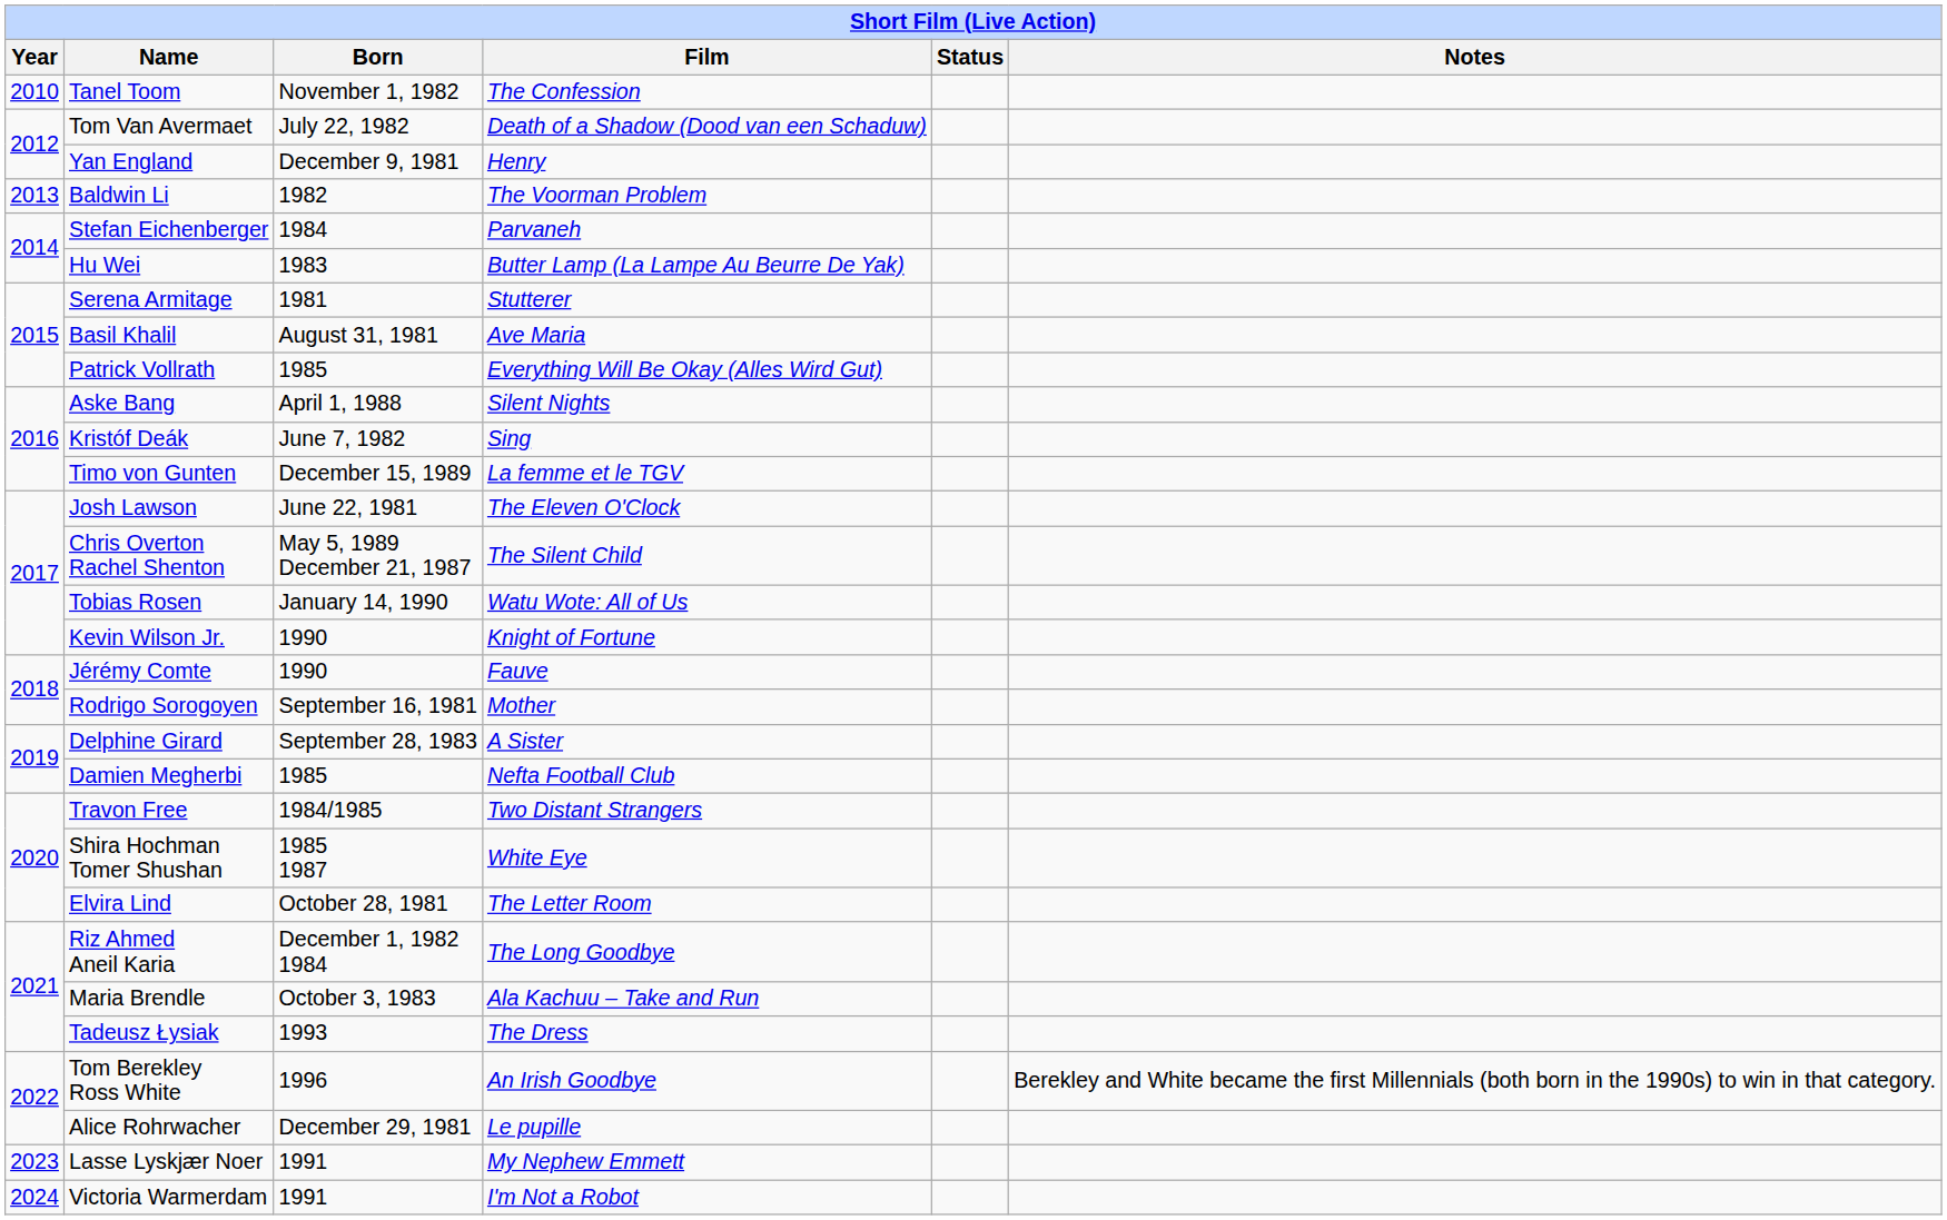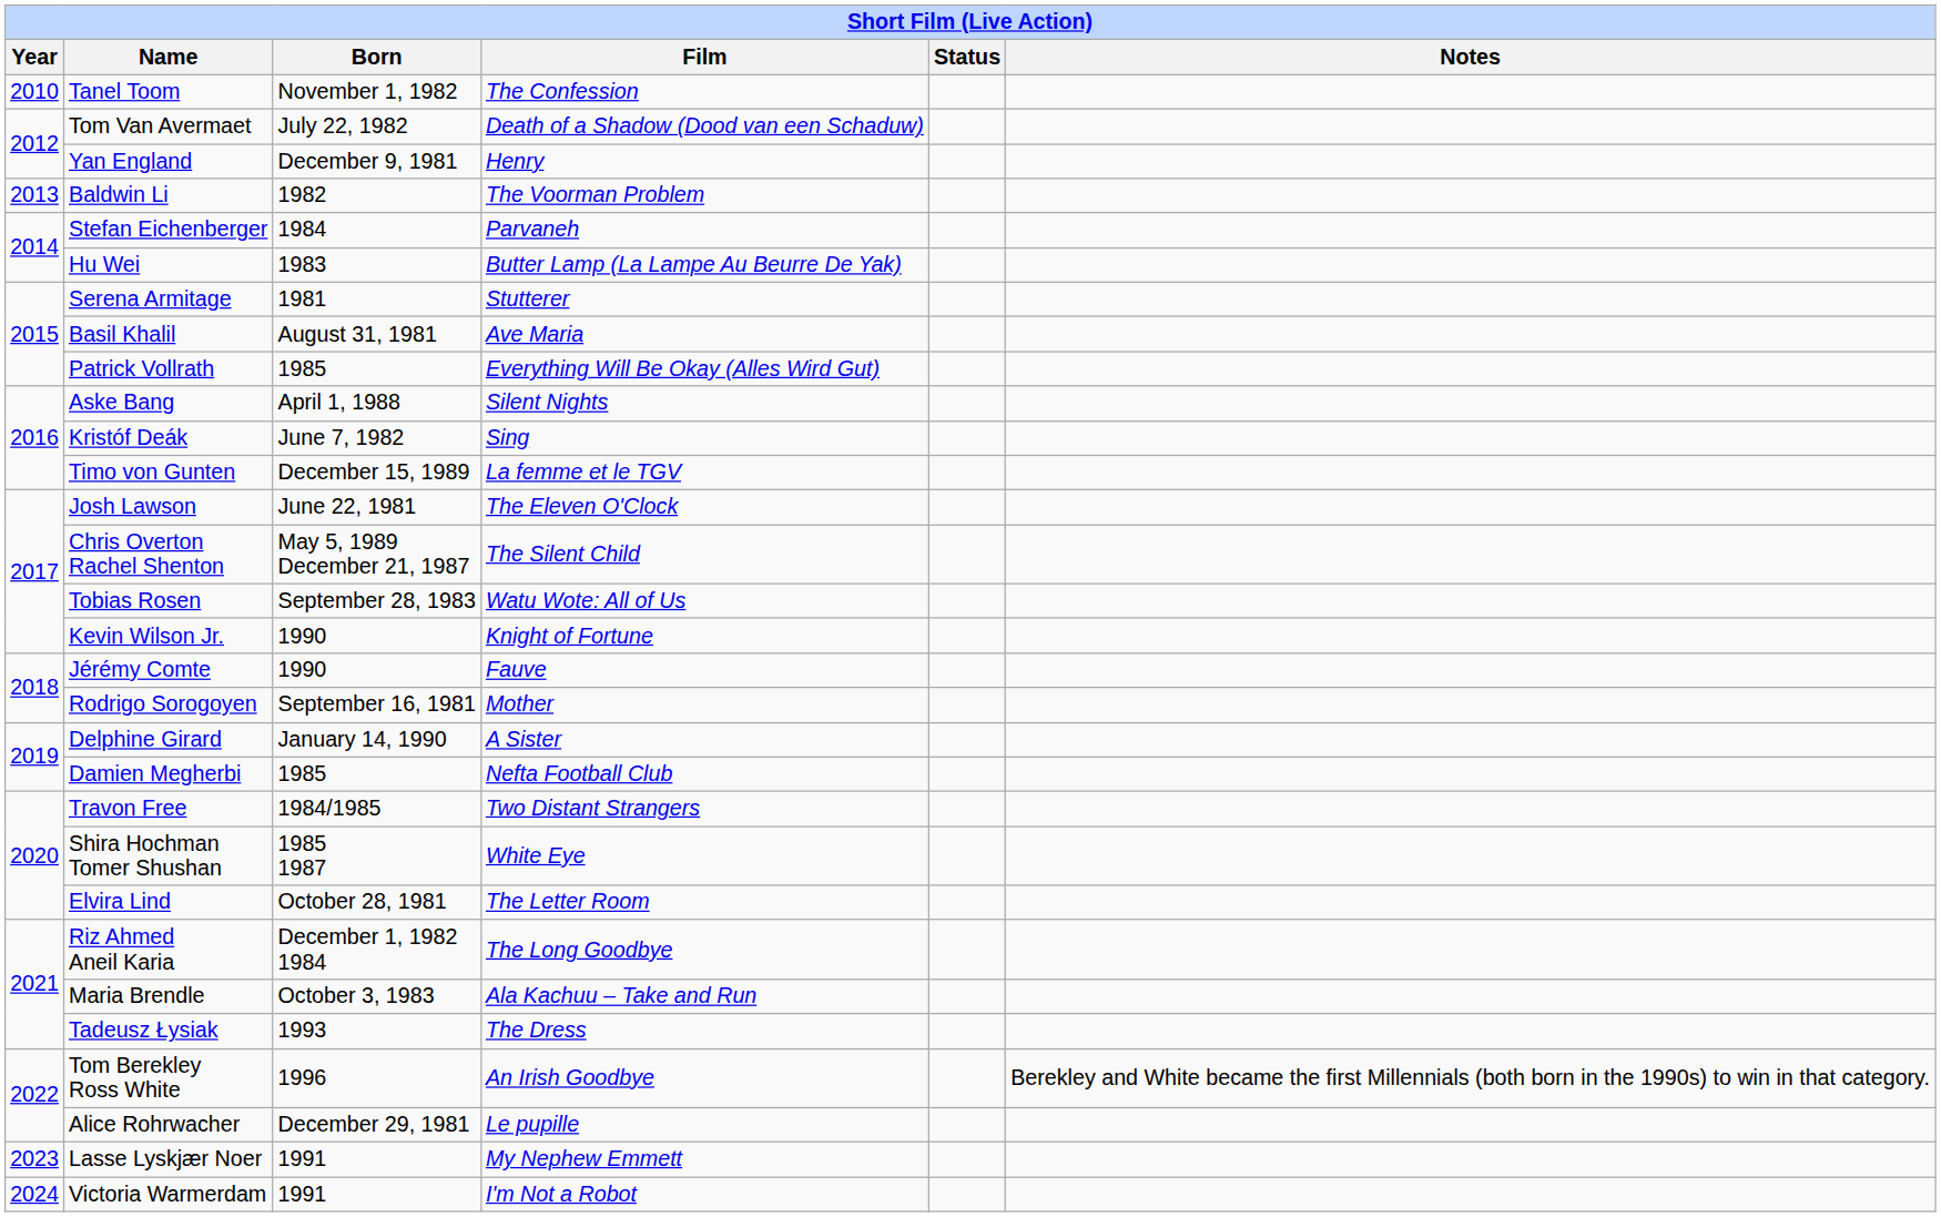 <table class="wikitable plainrowheaders">
 <tr style="background:#bfd7ff;">
 <td colspan="6" style="text-align:center;"><strong><a href='#'>Short Film (Live Action)</a></strong></td>
 </tr>
 <tr style="background:#ebf5ff;">
 <th>Year</th>
 <th>Name</th>
 <th>Born</th>
 <th>Film</th>
 <th>Status</th>
 <th>Notes</th>
 </tr>
 <tr>
 <td><a href='#'>2010</a><br></td>
 <td><a href='#'>Tanel Toom</a></td>
 <td>November 1, 1982</td>
 <td><em><a href='#'>The Confession</a></em></td>
 <td></td>
 <td></td>
 </tr>
 <tr>
 <td rowspan="2"><a href='#'>2012</a><br></td>
 <td>Tom Van Avermaet</td>
 <td>July 22, 1982</td>
 <td><em><a href='#'>Death of a Shadow (Dood van een Schaduw)</a></em></td>
 <td></td>
 <td></td>
 </tr>
 <tr>
 <td><a href='#'>Yan England</a></td>
 <td>December 9, 1981</td>
 <td><em><a href='#'>Henry</a></em></td>
 <td></td>
 <td></td>
 </tr>
 <tr>
 <td><a href='#'>2013</a><br></td>
 <td><a href='#'>Baldwin Li</a></td>
 <td>1982</td>
 <td><em><a href='#'>The Voorman Problem</a></em></td>
 <td></td>
 <td></td>
 </tr>
 <tr>
 <td rowspan="2"><a href='#'>2014</a><br></td>
 <td><a href='#'>Stefan Eichenberger</a></td>
 <td>1984</td>
 <td><em><a href='#'>Parvaneh</a></em></td>
 <td></td>
 <td></td>
 </tr>
 <tr>
 <td><a href='#'>Hu Wei</a></td>
 <td>1983</td>
 <td><em><a href='#'>Butter Lamp (La Lampe Au Beurre De Yak)</a></em></td>
 <td></td>
 <td></td>
 </tr>
 <tr>
 <td rowspan="3"><a href='#'>2015</a><br></td>
 <td><a href='#'>Serena Armitage</a></td>
 <td>1981</td>
 <td><em><a href='#'>Stutterer</a></em></td>
 <td></td>
 <td></td>
 </tr>
 <tr>
 <td><a href='#'>Basil Khalil</a></td>
 <td>August 31, 1981</td>
 <td><em><a href='#'>Ave Maria</a></em></td>
 <td></td>
 <td></td>
 </tr>
 <tr>
 <td><a href='#'>Patrick Vollrath</a></td>
 <td>1985</td>
 <td><em><a href='#'>Everything Will Be Okay (Alles Wird Gut)</a></em></td>
 <td></td>
 <td></td>
 </tr>
 <tr>
 <td rowspan="3"><a href='#'>2016</a><br></td>
 <td><a href='#'>Aske Bang</a></td>
 <td>April 1, 1988</td>
 <td><em><a href='#'>Silent Nights</a></em></td>
 <td></td>
 <td></td>
 </tr>
 <tr>
 <td><a href='#'>Kristóf Deák</a></td>
 <td>June 7, 1982</td>
 <td><em><a href='#'>Sing</a></em></td>
 <td></td>
 <td></td>
 </tr>
 <tr>
 <td><a href='#'>Timo von Gunten</a></td>
 <td>December 15, 1989</td>
 <td><em><a href='#'>La femme et le TGV</a></em></td>
 <td></td>
 <td></td>
 </tr>
 <tr>
 <td rowspan="4"><a href='#'>2017</a><br></td>
 <td><a href='#'>Josh Lawson</a></td>
 <td>June 22, 1981</td>
 <td><em><a href='#'>The Eleven O'Clock</a></em></td>
 <td></td>
 <td></td>
 </tr>
 <tr>
 <td><a href='#'>Chris Overton</a><br><a href='#'>Rachel Shenton</a></td>
 <td>May 5, 1989<br>December 21, 1987</td>
 <td><em><a href='#'>The Silent Child</a></em></td>
 <td></td>
 <td></td>
 </tr>
 <tr>
 <td><a href='#'>Tobias Rosen</a></td>
-<td>January 14, 1990</td>
+<td>September 28, 1983</td>
 <td><em><a href='#'>Watu Wote: All of Us</a></em></td>
 <td></td>
 <td></td>
 </tr>
 <tr>
 <td><a href='#'>Kevin Wilson Jr.</a></td>
 <td>1990</td>
 <td><em><a href='#'>Knight of Fortune</a></em></td>
 <td></td>
 <td></td>
 </tr>
 <tr>
 <td rowspan="2"><a href='#'>2018</a><br></td>
 <td><a href='#'>Jérémy Comte</a></td>
 <td>1990</td>
 <td><em><a href='#'>Fauve</a></em></td>
 <td></td>
 <td></td>
 </tr>
 <tr>
 <td><a href='#'>Rodrigo Sorogoyen</a></td>
 <td>September 16, 1981</td>
 <td><em><a href='#'>Mother</a></em></td>
 <td></td>
 <td></td>
 </tr>
 <tr>
 <td rowspan="2"><a href='#'>2019</a><br></td>
 <td><a href='#'>Delphine Girard</a></td>
-<td>September 28, 1983</td>
+<td>January 14, 1990</td>
 <td><em><a href='#'>A Sister</a></em></td>
 <td></td>
 <td></td>
 </tr>
 <tr>
 <td><a href='#'>Damien Megherbi</a></td>
 <td>1985</td>
 <td><em><a href='#'>Nefta Football Club</a></em></td>
 <td></td>
 <td></td>
 </tr>
 <tr>
 <td rowspan="3"><a href='#'>2020</a><br></td>
 <td><a href='#'>Travon Free</a></td>
 <td>1984/1985</td>
 <td><em><a href='#'>Two Distant Strangers</a></em></td>
 <td></td>
 <td></td>
 </tr>
 <tr>
 <td>Shira Hochman<br>Tomer Shushan</td>
 <td>1985<br>1987</td>
 <td><em><a href='#'>White Eye</a></em></td>
 <td></td>
 <td></td>
 </tr>
 <tr>
 <td><a href='#'>Elvira Lind</a></td>
 <td>October 28, 1981</td>
 <td><em><a href='#'>The Letter Room</a></em></td>
 <td></td>
 <td></td>
 </tr>
 <tr>
 <td rowspan="3"><a href='#'>2021</a><br></td>
 <td><a href='#'>Riz Ahmed</a><br>Aneil Karia</td>
 <td>December 1, 1982<br>1984</td>
 <td><em><a href='#'>The Long Goodbye</a></em></td>
 <td></td>
 <td></td>
 </tr>
 <tr>
 <td>Maria Brendle</td>
 <td>October 3, 1983</td>
 <td><em><a href='#'>Ala Kachuu – Take and Run</a></em></td>
 <td></td>
 <td></td>
 </tr>
 <tr>
 <td><a href='#'>Tadeusz Łysiak</a></td>
 <td>1993</td>
 <td><em><a href='#'>The Dress</a></em></td>
 <td></td>
 <td></td>
 </tr>
 <tr>
 <td rowspan="2"><a href='#'>2022</a><br></td>
 <td>Tom Berekley<br>Ross White</td>
 <td>1996</td>
 <td><em><a href='#'>An Irish Goodbye</a></em></td>
 <td></td>
 <td>Berekley and White became the first Millennials (both born in the 1990s) to win in that category.</td>
 </tr>
 <tr>
 <td>Alice Rohrwacher</td>
 <td>December 29, 1981</td>
 <td><em><a href='#'>Le pupille</a></em></td>
 <td></td>
 <td></td>
 </tr>
 <tr>
 <td><a href='#'>2023</a><br></td>
 <td>Lasse Lyskjær Noer</td>
 <td>1991</td>
 <td><em><a href='#'>My Nephew Emmett</a></em></td>
 <td></td>
 <td></td>
 </tr>
 <tr>
 <td><a href='#'>2024</a><br></td>
 <td>Victoria Warmerdam</td>
 <td>1991</td>
 <td><em><a href='#'>I'm Not a Robot</a></em></td>
 <td></td>
 <td></td>
 </tr>
 </table>
